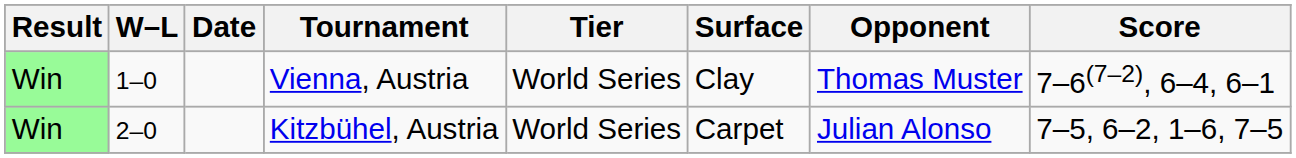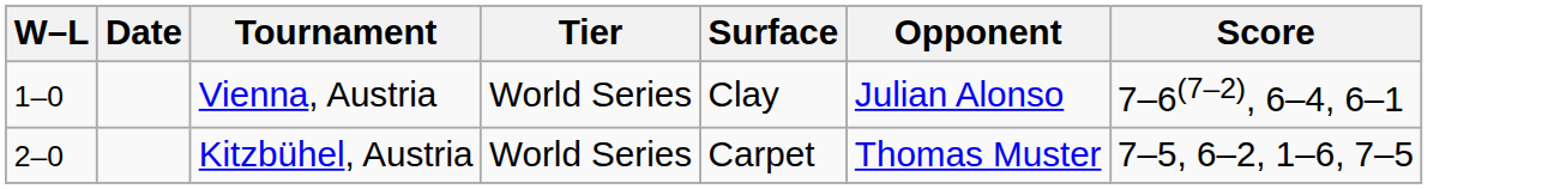 <table class="sortable wikitable">
 <tr>
-<th>Result</th>
 <th class="unsortable">W–L</th>
 <th>Date</th>
 <th>Tournament</th>
 <th>Tier</th>
 <th>Surface</th>
 <th>Opponent</th>
 <th class="unsortable">Score</th>
 </tr>
 <tr>
-<td style="background:#98fb98;">Win</td>
 <td><small>1–0</small></td>
 <td><a href='#'></a></td>
 <td><a href='#'>Vienna</a>, Austria</td>
 <td>World Series</td>
 <td>Clay</td>
-<td> <a href='#'>Thomas Muster</a></td>
+<td> <a href='#'>Julian Alonso</a></td>
 <td>7–6<sup>(7–2)</sup>, 6–4, 6–1</td>
 </tr>
 <tr>
-<td style="background:#98fb98;">Win</td>
 <td><small>2–0</small></td>
 <td><a href='#'></a></td>
 <td><a href='#'>Kitzbühel</a>, Austria</td>
 <td>World Series</td>
 <td>Carpet</td>
-<td> <a href='#'>Julian Alonso</a></td>
+<td> <a href='#'>Thomas Muster</a></td>
 <td>7–5, 6–2, 1–6, 7–5</td>
 </tr>
 </table>
